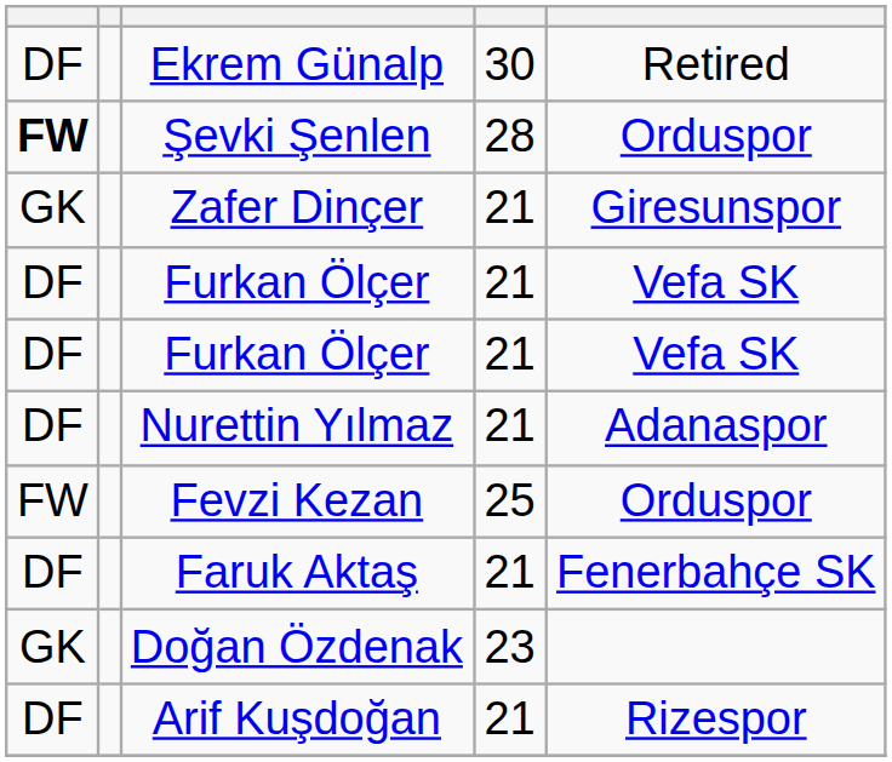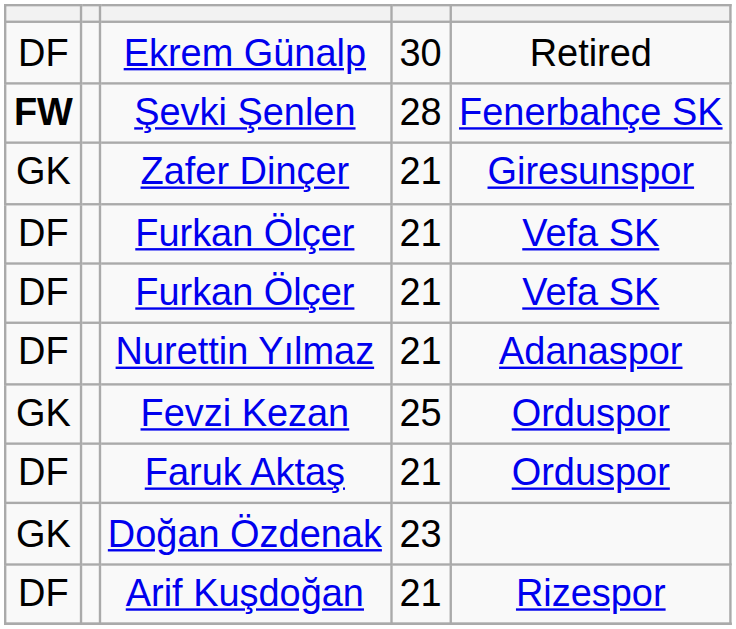 <table class="wikitable sortable" style="text-align: center">
 <tr>
 <th></th>
 <th></th>
 <th></th>
 <th></th>
 <th></th>
 </tr>
 <tr>
 <td>DF</td>
 <td></td>
 <td><a href='#'>Ekrem Günalp</a></td>
 <td>30</td>
 <td>Retired</td>
 </tr>
 <tr>
 <td><strong>FW</strong></td>
 <td></td>
 <td><a href='#'>Şevki Şenlen</a></td>
 <td>28</td>
-<td><a href='#'>Orduspor</a></td>
+<td><a href='#'>Fenerbahçe SK</a></td>
 </tr>
 <tr>
 <td>GK</td>
 <td></td>
 <td><a href='#'>Zafer Dinçer</a></td>
 <td>21</td>
 <td><a href='#'>Giresunspor</a></td>
 </tr>
 <tr>
 <td>DF</td>
 <td></td>
 <td><a href='#'>Furkan Ölçer</a></td>
 <td>21</td>
 <td><a href='#'>Vefa SK</a></td>
 </tr>
 <tr>
 <td>DF</td>
 <td></td>
 <td><a href='#'>Furkan Ölçer</a></td>
 <td>21</td>
 <td><a href='#'>Vefa SK</a></td>
 </tr>
 <tr>
 <td>DF</td>
 <td></td>
 <td><a href='#'>Nurettin Yılmaz</a></td>
 <td>21</td>
 <td><a href='#'>Adanaspor</a></td>
 </tr>
 <tr>
-<td>FW</td>
+<td>GK</td>
 <td></td>
 <td><a href='#'>Fevzi Kezan</a></td>
 <td>25</td>
 <td><a href='#'>Orduspor</a></td>
 </tr>
 <tr>
 <td>DF</td>
 <td></td>
 <td><a href='#'>Faruk Aktaş</a></td>
 <td>21</td>
-<td><a href='#'>Fenerbahçe SK</a></td>
+<td><a href='#'>Orduspor</a></td>
 </tr>
 <tr>
 <td>GK</td>
 <td></td>
 <td><a href='#'>Doğan Özdenak</a></td>
 <td>23</td>
 <td></td>
 </tr>
 <tr>
 <td>DF</td>
 <td></td>
 <td><a href='#'>Arif Kuşdoğan</a></td>
 <td>21</td>
 <td><a href='#'>Rizespor</a></td>
 </tr>
 <tr>
 </tr>
 </table>
